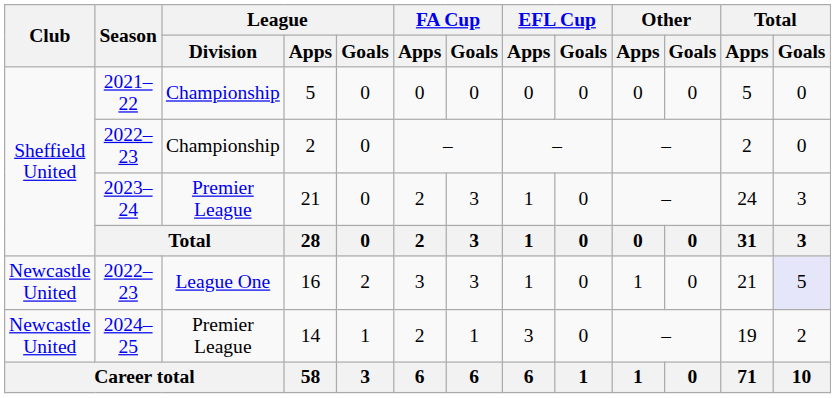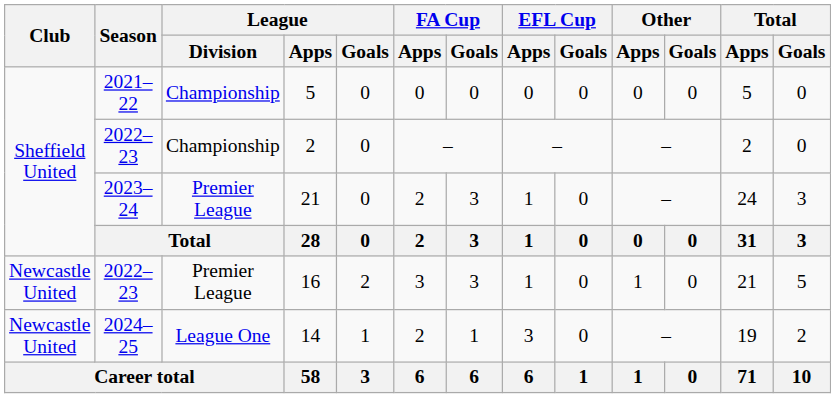 <table class="wikitable" style="text-align: center">
 <tr>
 <th rowspan="2">Club</th>
 <th rowspan="2">Season</th>
 <th colspan="3">League</th>
 <th colspan="2"><a href='#'>FA Cup</a></th>
 <th colspan="2"><a href='#'>EFL Cup</a></th>
 <th colspan="2">Other</th>
 <th colspan="2">Total</th>
 </tr>
 <tr>
 <th>Division</th>
 <th>Apps</th>
 <th>Goals</th>
 <th>Apps</th>
 <th>Goals</th>
 <th>Apps</th>
 <th>Goals</th>
 <th>Apps</th>
 <th>Goals</th>
 <th>Apps</th>
 <th>Goals</th>
 </tr>
 <tr>
 <td rowspan="4"><a href='#'>Sheffield United</a></td>
 <td><a href='#'>2021–22</a></td>
 <td><a href='#'>Championship</a></td>
 <td>5</td>
 <td>0</td>
 <td>0</td>
 <td>0</td>
 <td>0</td>
 <td>0</td>
 <td>0</td>
 <td>0</td>
 <td>5</td>
 <td>0</td>
 </tr>
 <tr>
 <td><a href='#'>2022–23</a></td>
 <td>Championship</td>
 <td>2</td>
 <td>0</td>
 <td colspan="2">–</td>
 <td colspan="2">–</td>
 <td colspan="2">–</td>
 <td>2</td>
 <td>0</td>
 </tr>
 <tr>
 <td><a href='#'>2023–24</a></td>
 <td><a href='#'>Premier League</a></td>
 <td>21</td>
 <td>0</td>
 <td>2</td>
 <td>3</td>
 <td>1</td>
 <td>0</td>
 <td colspan="2">–</td>
 <td>24</td>
 <td>3</td>
 </tr>
 <tr>
 <th colspan=2>Total</th>
 <th>28</th>
 <th>0</th>
 <th>2</th>
 <th>3</th>
 <th>1</th>
 <th>0</th>
 <th>0</th>
 <th>0</th>
 <th>31</th>
 <th>3</th>
 </tr>
 <tr>
 <td><a href='#'>Newcastle United</a></td>
 <td><a href='#'>2022–23</a></td>
-<td><a href='#'>League One</a></td>
+<td>Premier League</td>
 <td>16</td>
 <td>2</td>
 <td>3</td>
 <td>3</td>
 <td>1</td>
 <td>0</td>
 <td>1</td>
 <td>0</td>
 <td>21</td>
-<td style="background: lavender;">5</td>
+<td>5</td>
 </tr>
 <tr>
 <td><a href='#'>Newcastle United</a></td>
 <td><a href='#'>2024–25</a></td>
-<td>Premier League</td>
+<td><a href='#'>League One</a></td>
 <td>14</td>
 <td>1</td>
 <td>2</td>
 <td>1</td>
 <td>3</td>
 <td>0</td>
 <td colspan="2">–</td>
 <td>19</td>
 <td>2</td>
 </tr>
 <tr>
 <th colspan="3">Career total</th>
 <th>58</th>
 <th>3</th>
 <th>6</th>
 <th>6</th>
 <th>6</th>
 <th>1</th>
 <th>1</th>
 <th>0</th>
 <th>71</th>
 <th>10</th>
 </tr>
 </table>
